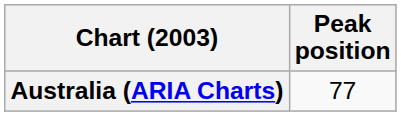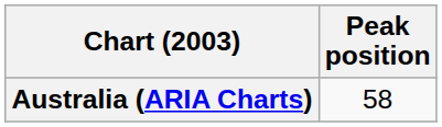 <table class="wikitable sortable plainrowheaders" style="text-align:center">
 <tr>
 <th scope="col">Chart (2003)</th>
 <th scope="col">Peak<br>position</th>
 </tr>
 <tr>
 <th scope="row">Australia (<a href='#'>ARIA Charts</a>)</th>
-<td>77</td>
+<td>58</td>
 </tr>
 </table>
